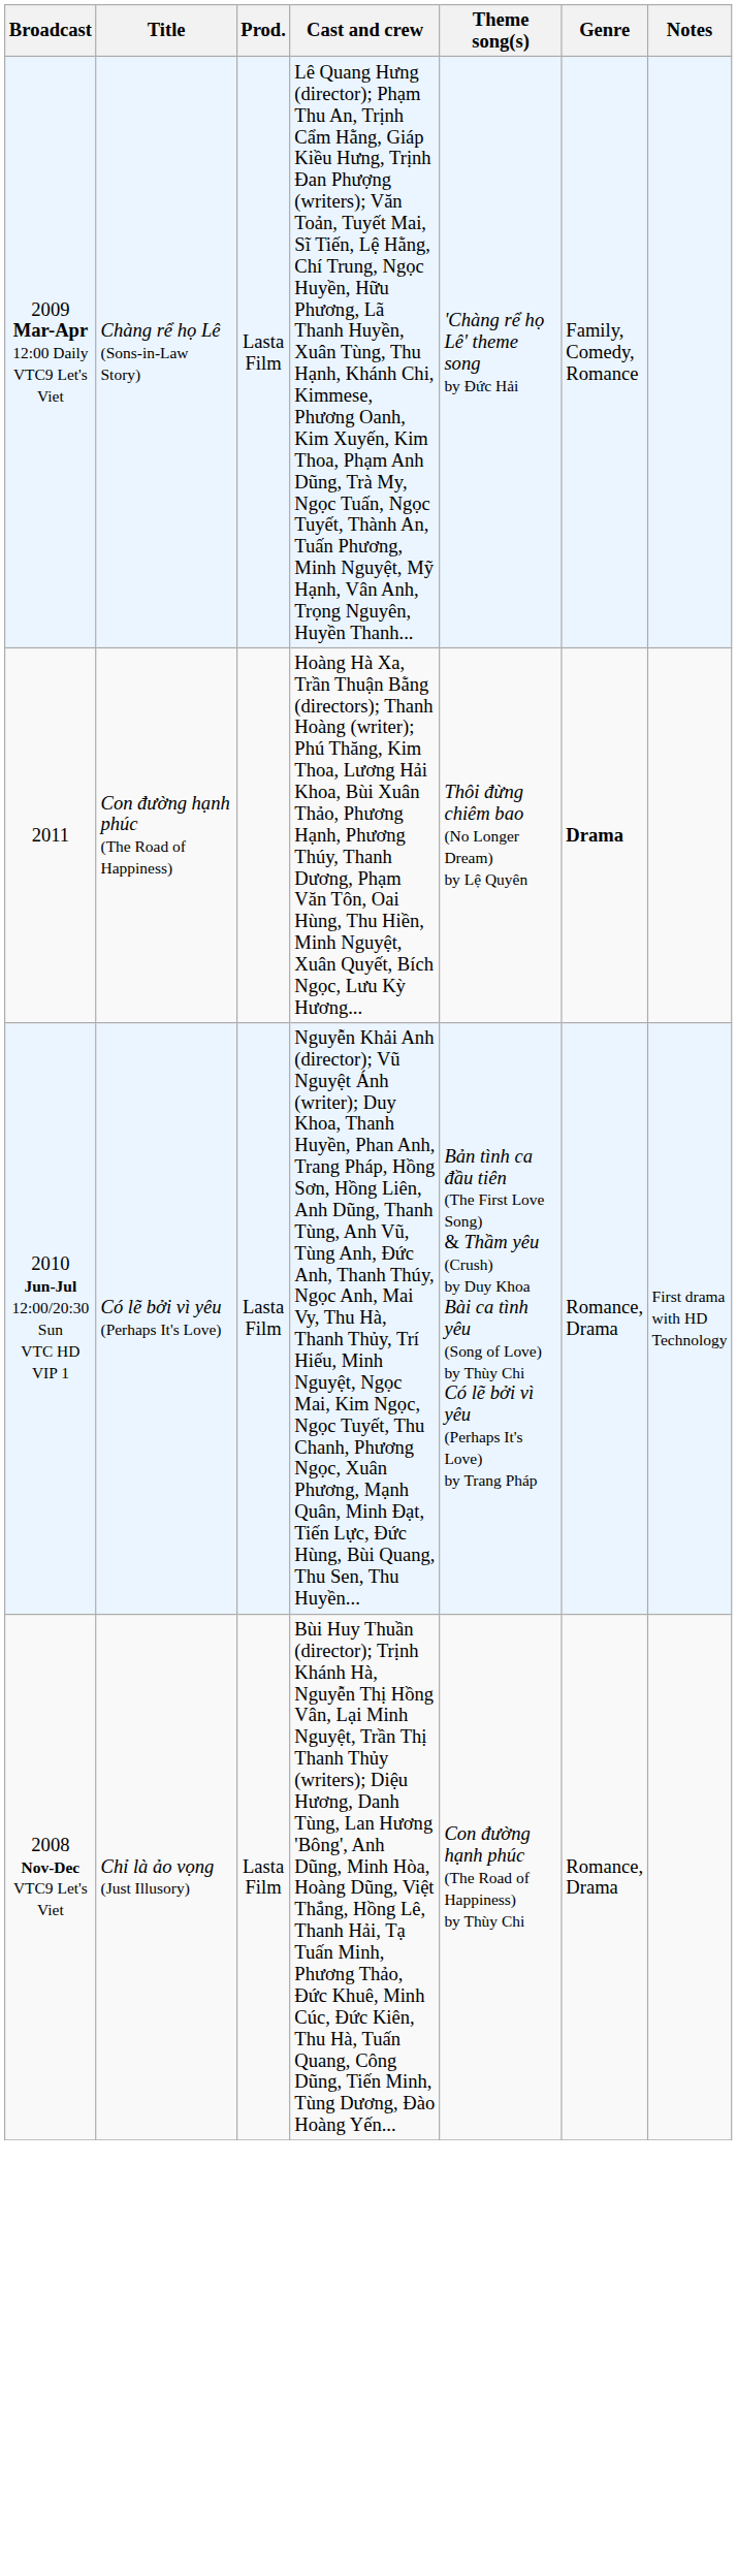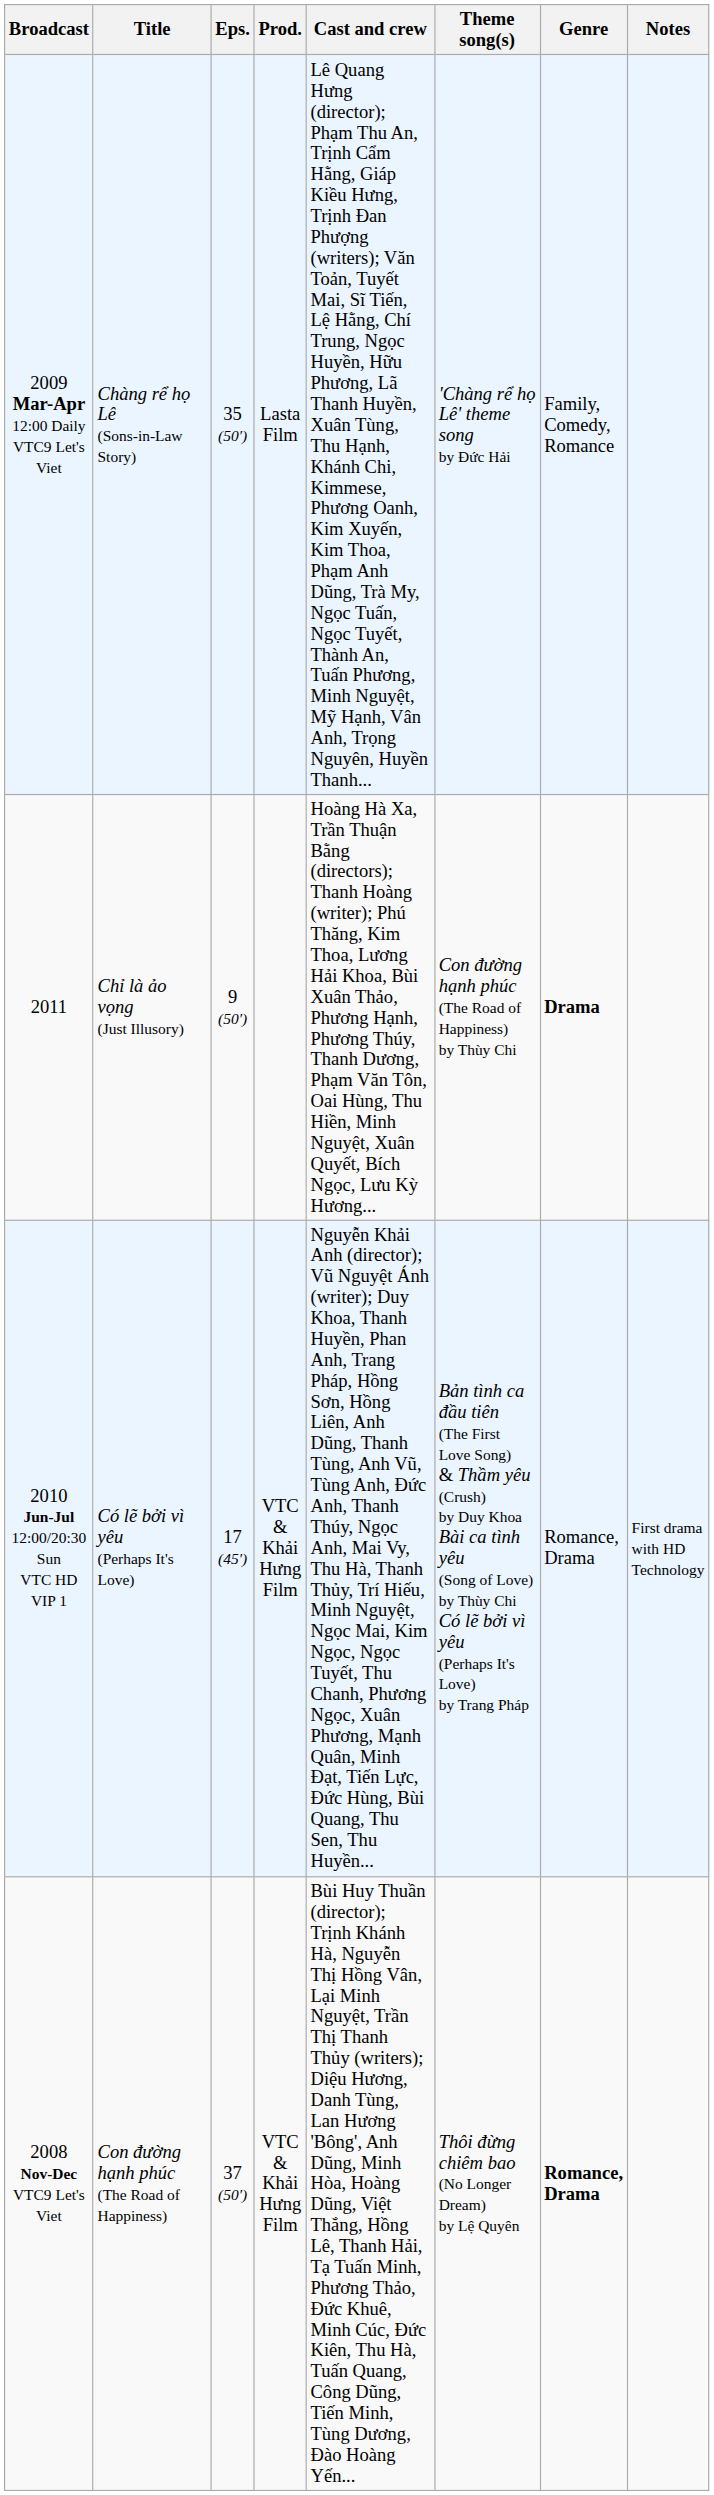 <table class="wikitable sortable">
 <tr>
 <th style="width:10%;">Broadcast</th>
 <th style="width:24%;">Title</th>
+<th style="width:6%;">Eps.</th>
 <th style="width:5%;">Prod.</th>
 <th style="width:25%;">Cast and crew</th>
 <th style="width:20%;">Theme song(s)</th>
 <th style="width:5%;">Genre</th>
 <th style="width:5%;">Notes</th>
 </tr>
 <tr ---- bgcolor="#ebf5ff">
 <td style="text-align:center;">2009<br><strong>Mar-Apr</strong><br><small>12:00 Daily<br>VTC9 Let's Viet</small><br></td>
 <td><em>Chàng rể họ Lê</em> <br><small>(Sons-in-Law Story)</small></td>
+<td style="text-align:center;">35<br><small><em>(50′)</em></small></td>
 <td style="text-align:center;">Lasta Film</td>
 <td>Lê Quang Hưng (director); Phạm Thu An, Trịnh Cẩm Hằng, Giáp Kiều Hưng, Trịnh Đan Phượng (writers); Văn Toản, Tuyết Mai, Sĩ Tiến, Lệ Hằng, Chí Trung, Ngọc Huyền, Hữu Phương, Lã Thanh Huyền, Xuân Tùng, Thu Hạnh, Khánh Chi, Kimmese, Phương Oanh, Kim Xuyến, Kim Thoa, Phạm Anh Dũng, Trà My, Ngọc Tuấn, Ngọc Tuyết, Thành An, Tuấn Phương, Minh Nguyệt, Mỹ Hạnh, Vân Anh, Trọng Nguyên, Huyền Thanh...</td>
 <td><em> 'Chàng rể họ Lê' theme song</em><br><small>by Đức Hải</small></td>
 <td>Family, Comedy, Romance</td>
 <td></td>
 </tr>
 <tr>
 <td style="text-align:center;">2011<br></td>
-<td><em>Con đường hạnh phúc</em> <br><small>(The Road of Happiness)</small></td>
+<td><em>Chỉ là ảo vọng</em> <br><small>(Just Illusory)</small></td>
+<td style="text-align:center;">9<br><small><em>(50′)</em></small></td>
 <td style="text-align:center;"></td>
 <td>Hoàng Hà Xa, Trần Thuận Bằng (directors); Thanh Hoàng (writer); Phú Thăng, Kim Thoa, Lương Hải Khoa, Bùi Xuân Thảo, Phương Hạnh, Phương Thúy, Thanh Dương, Phạm Văn Tôn, Oai Hùng, Thu Hiền, Minh Nguyệt, Xuân Quyết, Bích Ngọc, Lưu Kỳ Hương...</td>
-<td><em>Thôi đừng chiêm bao</em> <br><small>(No Longer Dream)<br>by Lệ Quyên</small></td>
+<td><em>Con đường hạnh phúc</em> <br><small>(The Road of Happiness)<br>by Thùy Chi</small></td>
 <td><strong>Drama</strong></td>
 <td></td>
 </tr>
 <tr ---- bgcolor="#ebf5ff">
 <td style="text-align:center;">2010<br><small><strong>Jun-Jul</strong><br>12:00/20:30 Sun<br>VTC HD VIP 1</small><br></td>
 <td><em>Có lẽ bởi vì yêu</em> <br><small>(Perhaps It's Love)</small></td>
-<td style="text-align:center;">Lasta Film</td>
+<td style="text-align:center;">17<br><small><em>(45′)</em></small></td>
+<td style="text-align:center;">VTC<br>&<br>Khải Hưng Film</td>
 <td>Nguyễn Khải Anh (director); Vũ Nguyệt Ánh (writer); Duy Khoa, Thanh Huyền, Phan Anh, Trang Pháp, Hồng Sơn, Hồng Liên, Anh Dũng, Thanh Tùng, Anh Vũ, Tùng Anh, Đức Anh, Thanh Thúy, Ngọc Anh, Mai Vy, Thu Hà, Thanh Thủy, Trí Hiếu, Minh Nguyệt, Ngọc Mai, Kim Ngọc, Ngọc Tuyết, Thu Chanh, Phương Ngọc, Xuân Phương, Mạnh Quân, Minh Đạt, Tiến Lực, Đức Hùng, Bùi Quang, Thu Sen, Thu Huyền...</td>
 <td><em>Bản tình ca đầu tiên</em> <br><small>(The First Love Song)</small><br>& <em>Thầm yêu</em><br><small>(Crush)<br>by Duy Khoa</small><br><em>Bài ca tình yêu</em><br><small>(Song of Love)<br>by Thùy Chi</small><br><em>Có lẽ bởi vì yêu</em> <br><small>(Perhaps It's Love)<br>by Trang Pháp</small></td>
 <td>Romance, Drama</td>
 <td><small>First drama with HD Technology</small></td>
 </tr>
 <tr>
 <td style="text-align:center;">2008<br><small><strong>Nov-Dec</strong></small><br><small>VTC9 Let's Viet</small><br></td>
-<td><em>Chỉ là ảo vọng</em> <br><small>(Just Illusory)</small></td>
-<td style="text-align:center;">Lasta Film</td>
+<td><em>Con đường hạnh phúc</em> <br><small>(The Road of Happiness)</small></td>
+<td style="text-align:center;">37<br><small><em>(50′)</em></small></td>
+<td style="text-align:center;">VTC<br>&<br>Khải Hưng Film</td>
 <td>Bùi Huy Thuần (director); Trịnh Khánh Hà, Nguyễn Thị Hồng Vân, Lại Minh Nguyệt, Trần Thị Thanh Thủy (writers); Diệu Hương, Danh Tùng, Lan Hương 'Bông', Anh Dũng, Minh Hòa, Hoàng Dũng, Việt Thắng, Hồng Lê, Thanh Hải, Tạ Tuấn Minh, Phương Thảo, Đức Khuê, Minh Cúc, Đức Kiên, Thu Hà, Tuấn Quang, Công Dũng, Tiến Minh, Tùng Dương, Đào Hoàng Yến...</td>
-<td><em>Con đường hạnh phúc</em> <br><small>(The Road of Happiness)<br>by Thùy Chi</small></td>
-<td>Romance, Drama</td>
+<td><em>Thôi đừng chiêm bao</em> <br><small>(No Longer Dream)<br>by Lệ Quyên</small></td>
+<td><strong>Romance, Drama</strong></td>
 <td></td>
 </tr>
 </table>
